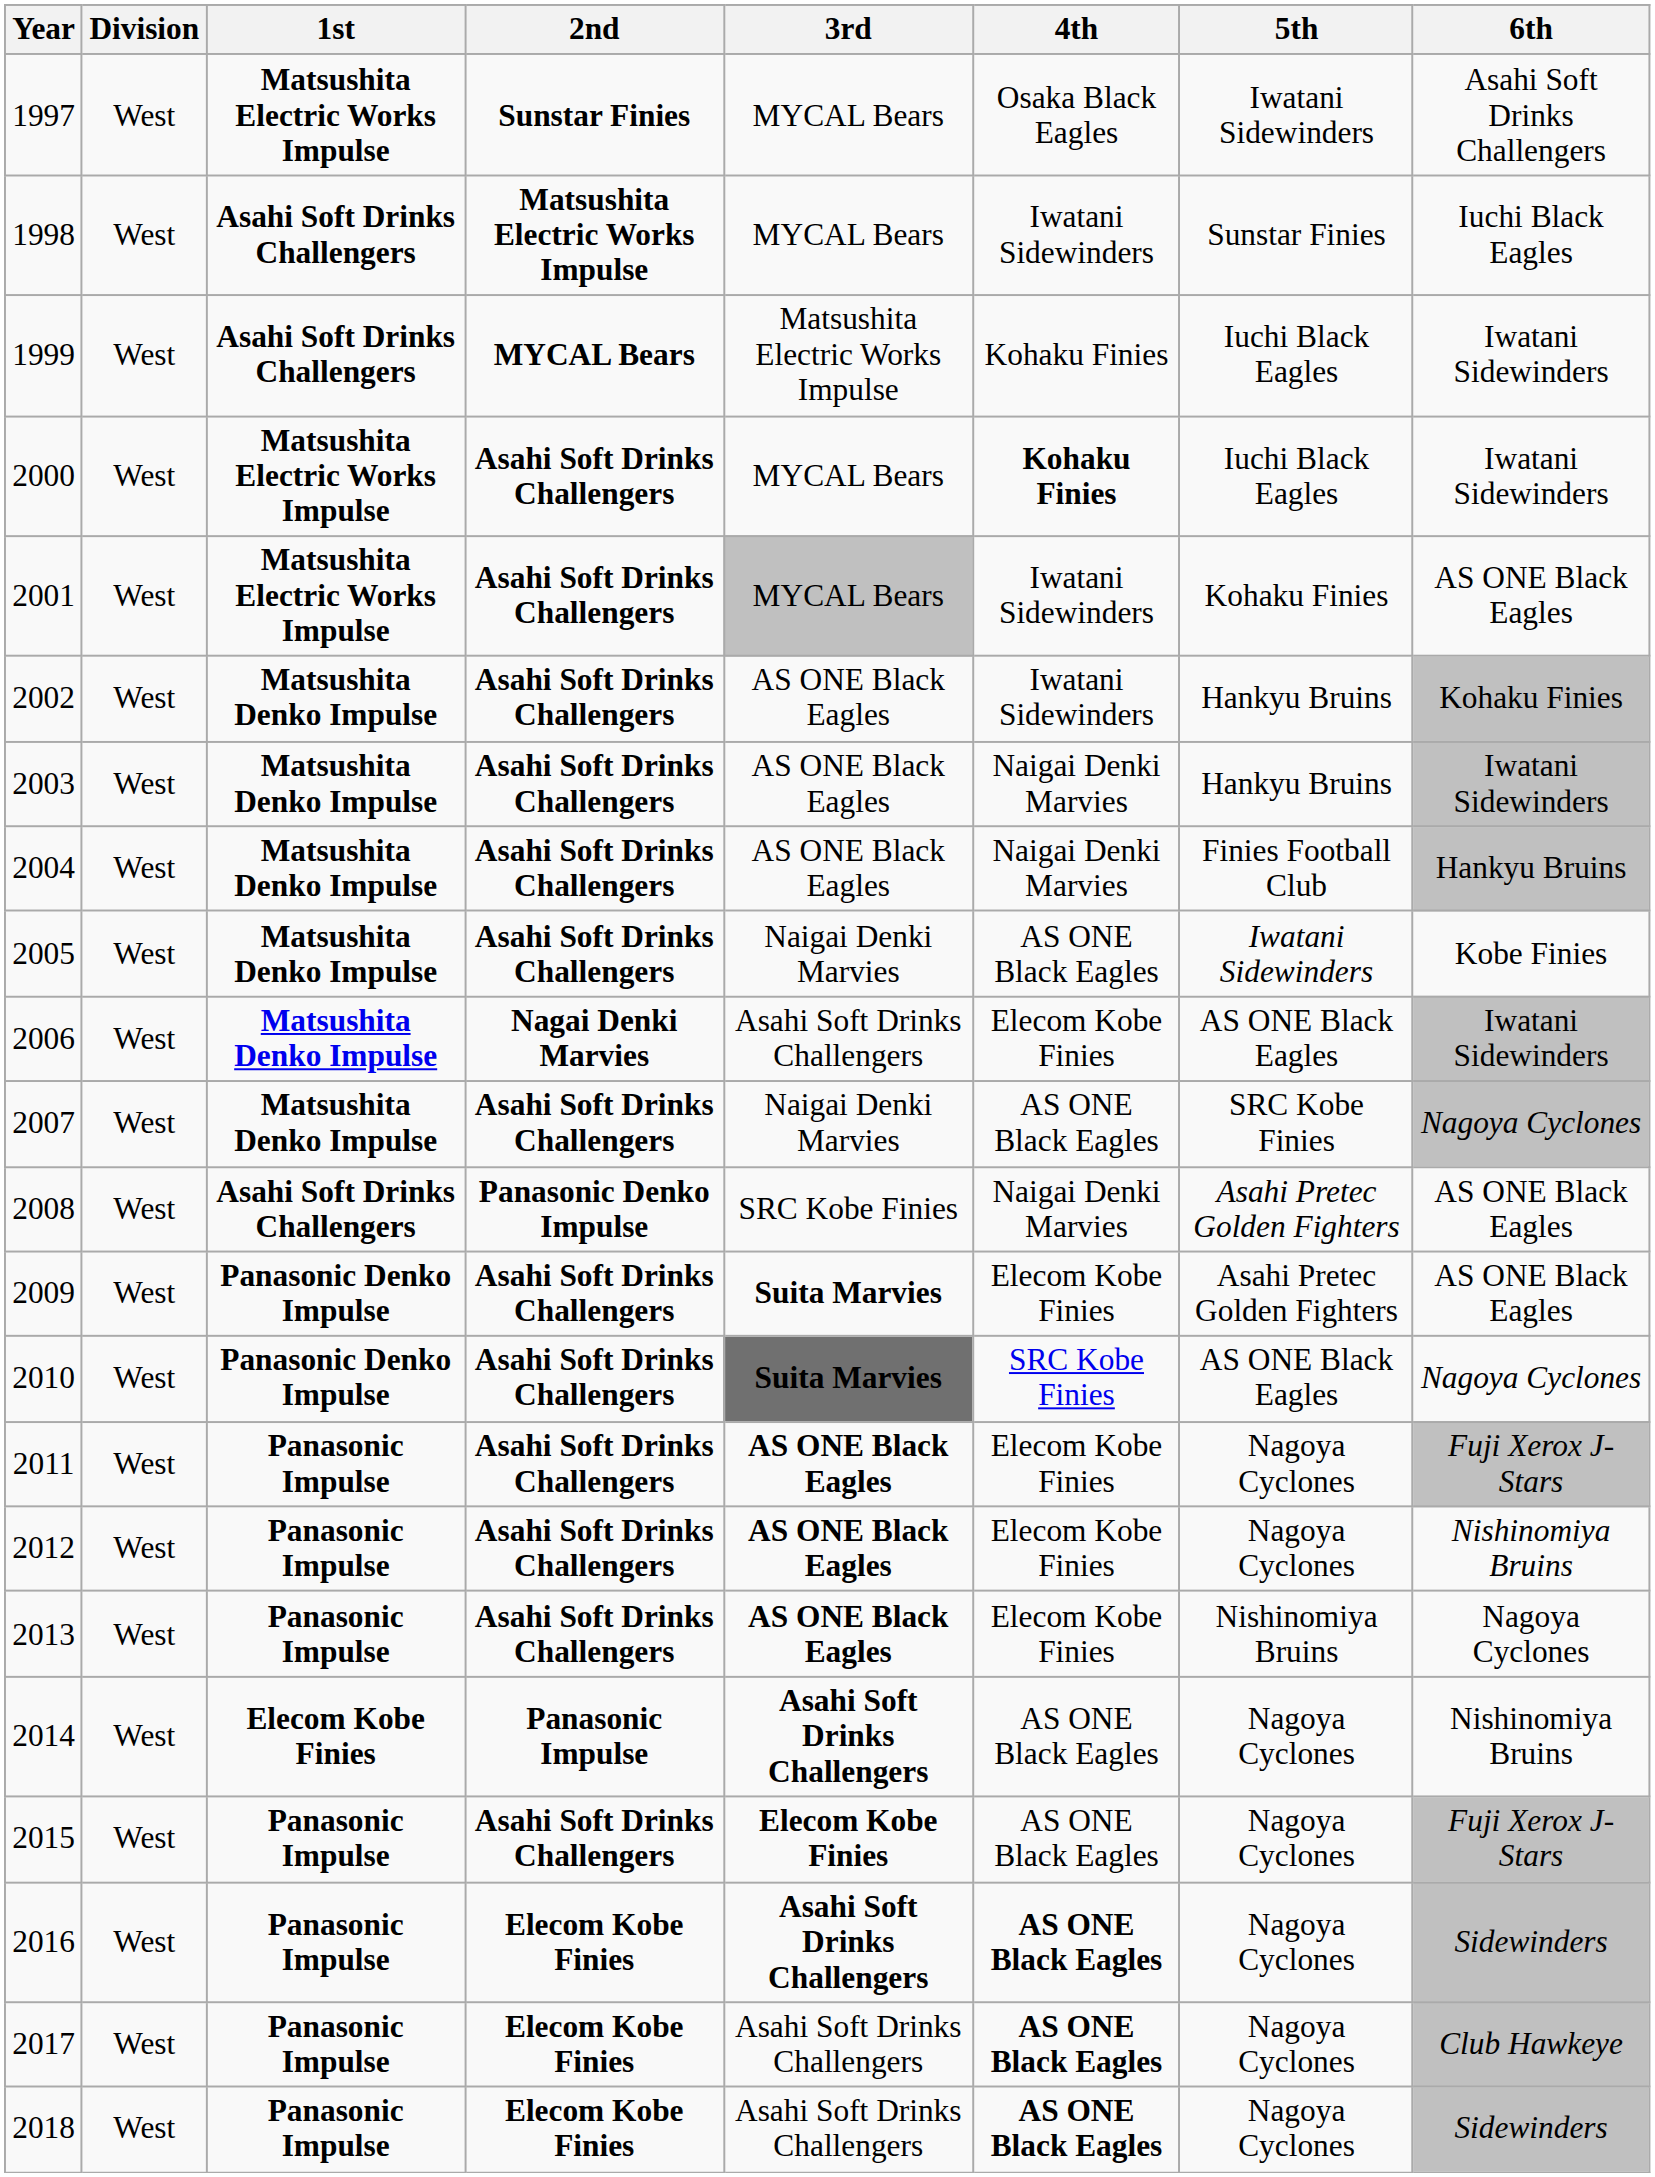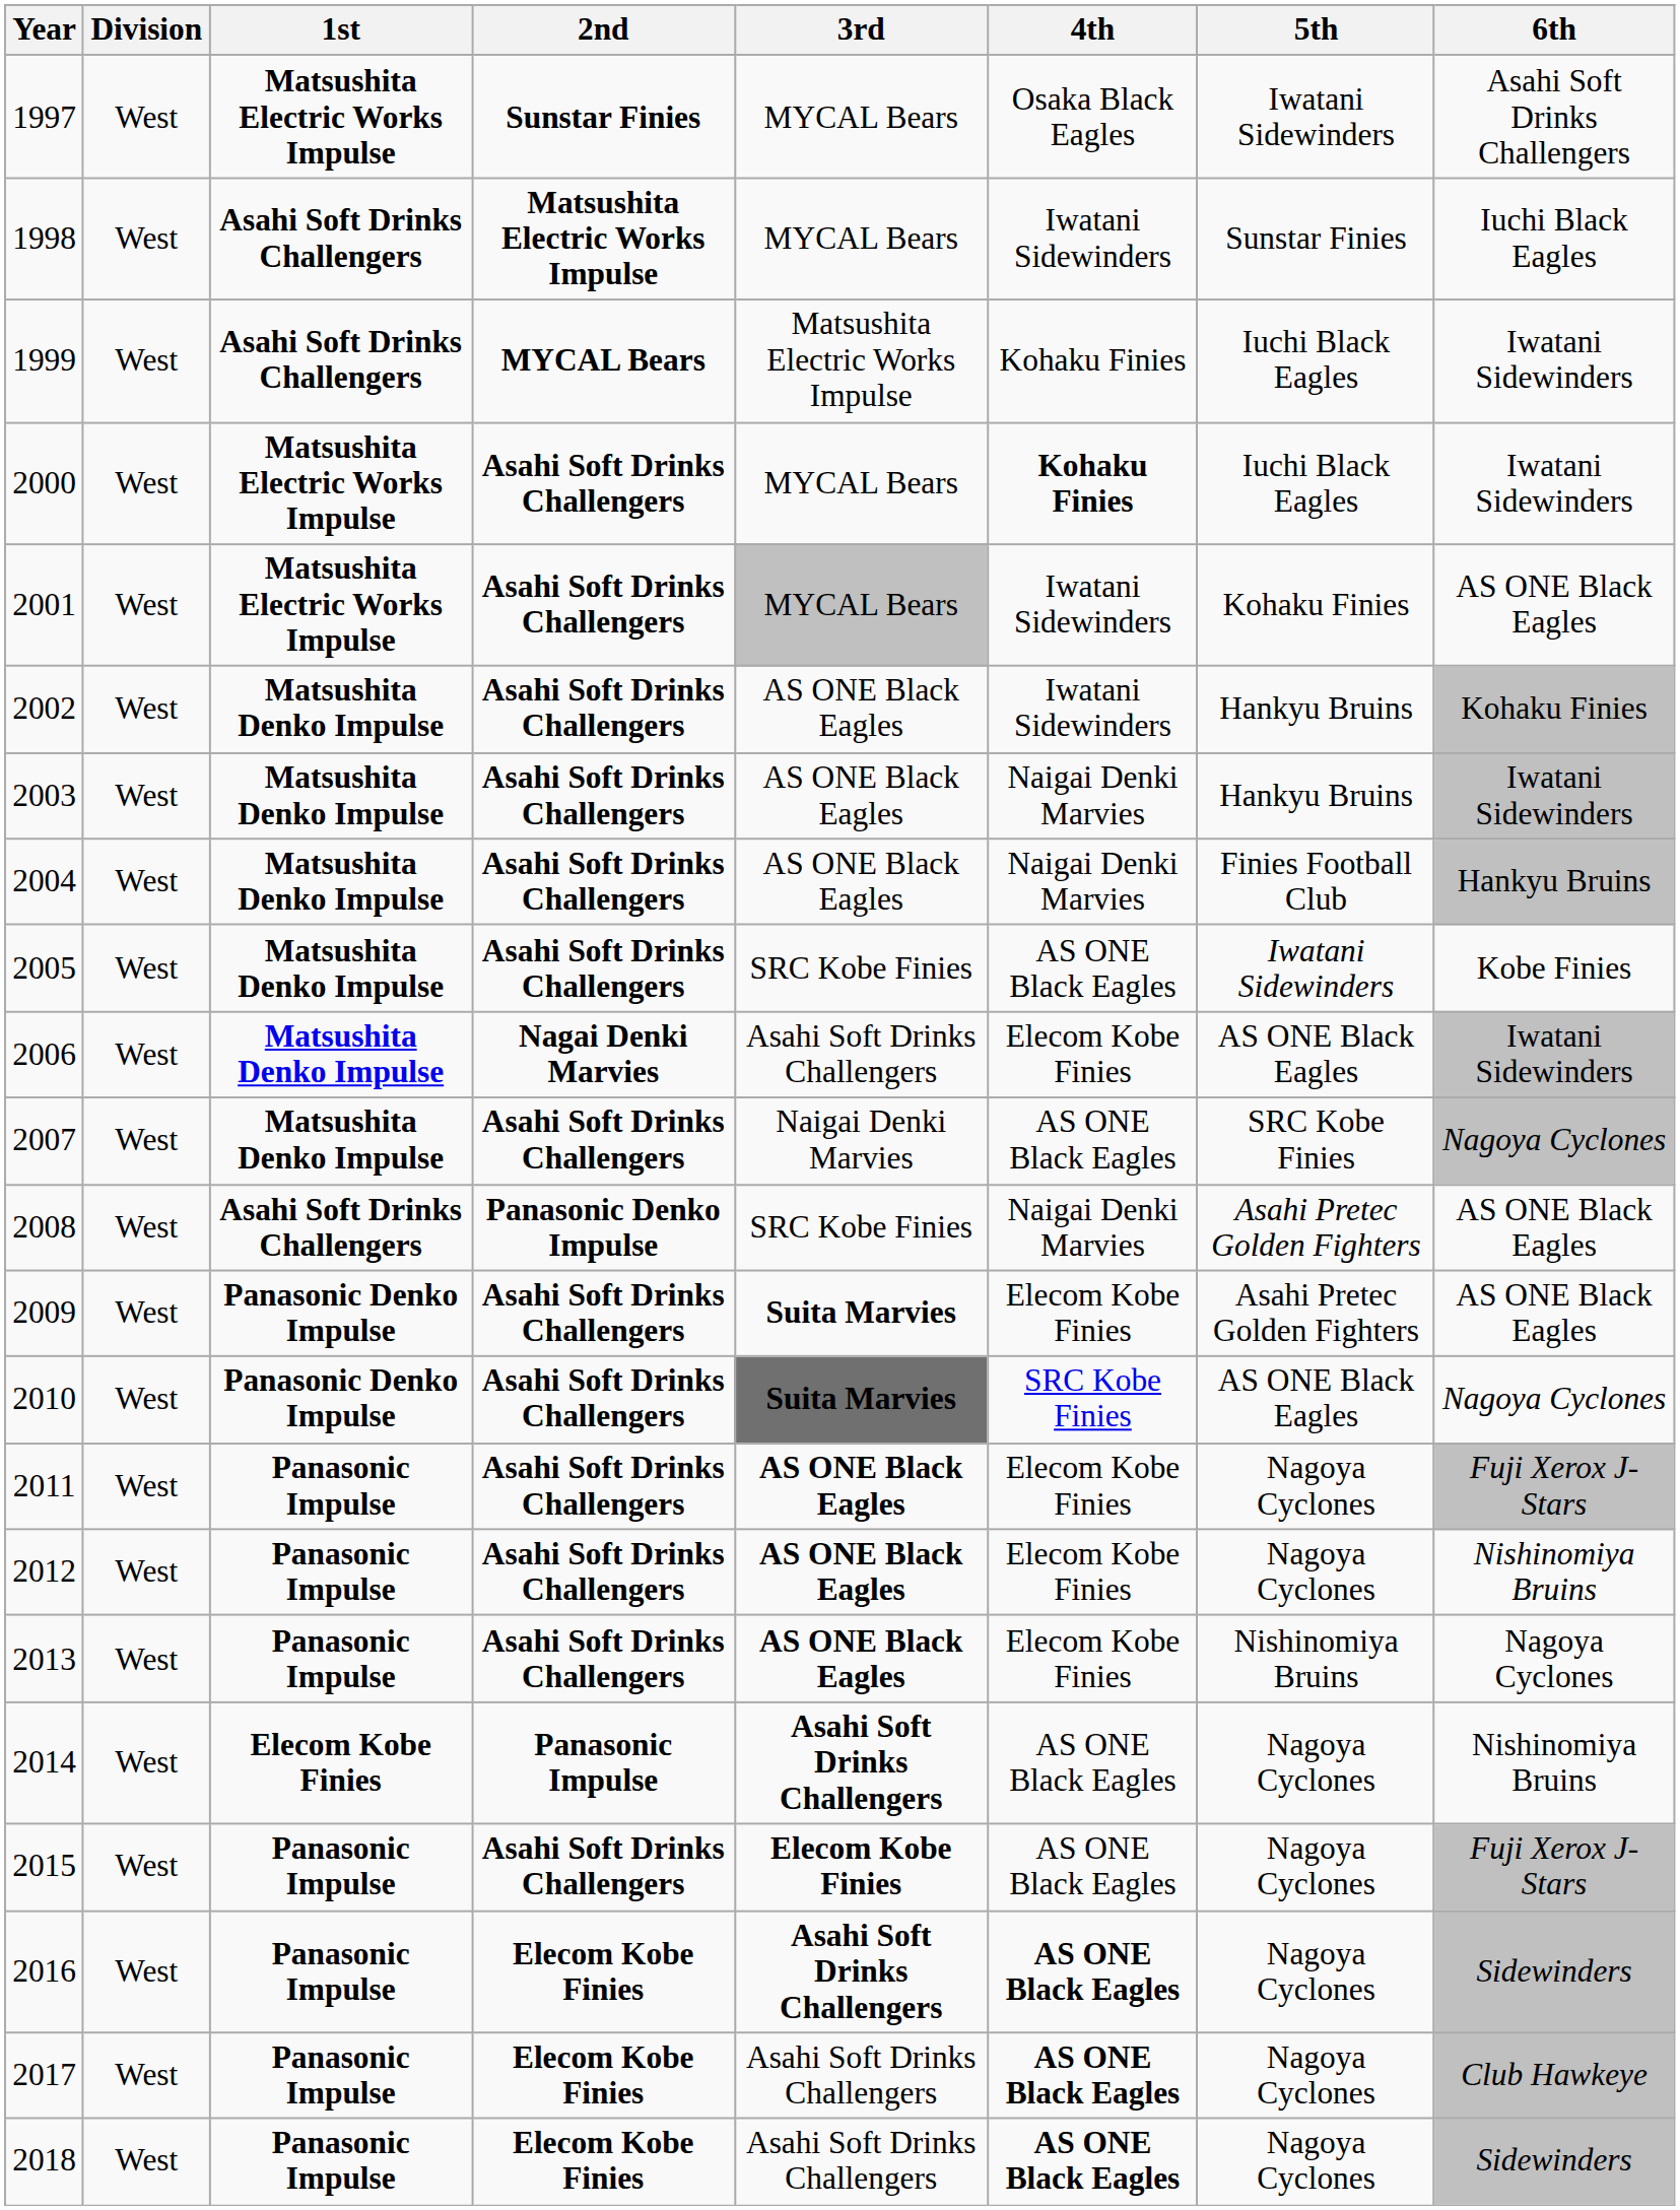 <table class="wikitable" style="text-align:center;width:95%">
 <tr>
 <th>Year</th>
 <th>Division</th>
 <th>1st</th>
 <th>2nd</th>
 <th>3rd</th>
 <th>4th</th>
 <th>5th</th>
 <th>6th</th>
 </tr>
 <tr>
 <td>1997</td>
 <td>West</td>
 <td><strong>Matsushita Electric Works Impulse</strong></td>
 <td><strong>Sunstar Finies</strong></td>
 <td>MYCAL Bears</td>
 <td>Osaka Black Eagles</td>
 <td>Iwatani Sidewinders</td>
 <td>Asahi Soft Drinks Challengers</td>
 </tr>
 <tr>
 <td>1998</td>
 <td>West</td>
 <td><strong>Asahi Soft Drinks Challengers</strong></td>
 <td><strong>Matsushita Electric Works Impulse</strong></td>
 <td>MYCAL Bears</td>
 <td>Iwatani Sidewinders</td>
 <td>Sunstar Finies</td>
 <td>Iuchi Black Eagles</td>
 </tr>
 <tr>
 <td>1999</td>
 <td>West</td>
 <td><strong>Asahi Soft Drinks Challengers</strong></td>
 <td><strong>MYCAL Bears</strong></td>
 <td>Matsushita Electric Works Impulse</td>
 <td>Kohaku Finies</td>
 <td>Iuchi Black Eagles</td>
 <td>Iwatani Sidewinders</td>
 </tr>
 <tr>
 <td>2000</td>
 <td>West</td>
 <td><strong>Matsushita Electric Works Impulse</strong></td>
 <td><strong>Asahi Soft Drinks Challengers</strong></td>
 <td>MYCAL Bears</td>
 <td><strong>Kohaku Finies</strong></td>
 <td>Iuchi Black Eagles</td>
 <td>Iwatani Sidewinders</td>
 </tr>
 <tr>
 <td>2001</td>
 <td>West</td>
 <td><strong>Matsushita Electric Works Impulse</strong></td>
 <td><strong>Asahi Soft Drinks Challengers</strong></td>
 <td style="background-color:#C0C0C0">MYCAL Bears</td>
 <td>Iwatani Sidewinders</td>
 <td>Kohaku Finies</td>
 <td>AS ONE Black Eagles</td>
 </tr>
 <tr>
 <td>2002</td>
 <td>West</td>
 <td><strong>Matsushita Denko Impulse</strong></td>
 <td><strong>Asahi Soft Drinks Challengers</strong></td>
 <td>AS ONE Black Eagles</td>
 <td>Iwatani Sidewinders</td>
 <td>Hankyu Bruins</td>
 <td style="background-color:#C0C0C0">Kohaku Finies</td>
 </tr>
 <tr>
 <td>2003</td>
 <td>West</td>
 <td><strong>Matsushita Denko Impulse</strong></td>
 <td><strong>Asahi Soft Drinks Challengers</strong></td>
 <td>AS ONE Black Eagles</td>
 <td>Naigai Denki Marvies</td>
 <td>Hankyu Bruins</td>
 <td style="background-color:#C0C0C0">Iwatani Sidewinders</td>
 </tr>
 <tr>
 <td>2004</td>
 <td>West</td>
 <td><strong>Matsushita Denko Impulse</strong></td>
 <td><strong>Asahi Soft Drinks Challengers</strong></td>
 <td>AS ONE Black Eagles</td>
 <td>Naigai Denki Marvies</td>
 <td>Finies Football Club</td>
 <td style="background-color:#C0C0C0">Hankyu Bruins</td>
 </tr>
 <tr>
 <td>2005</td>
 <td>West</td>
 <td><strong>Matsushita Denko Impulse</strong></td>
 <td><strong>Asahi Soft Drinks Challengers</strong></td>
-<td>Naigai Denki Marvies</td>
+<td>SRC Kobe Finies</td>
 <td>AS ONE Black Eagles</td>
 <td><em>Iwatani Sidewinders</em></td>
 <td>Kobe Finies</td>
 </tr>
 <tr>
 <td>2006</td>
 <td>West</td>
 <td><strong><a href='#'>Matsushita Denko Impulse</a></strong></td>
 <td><strong>Nagai Denki Marvies</strong></td>
 <td>Asahi Soft Drinks Challengers</td>
 <td>Elecom Kobe Finies</td>
 <td>AS ONE Black Eagles</td>
 <td style="background-color:#C0C0C0">Iwatani Sidewinders</td>
 </tr>
 <tr>
 <td>2007</td>
 <td>West</td>
 <td><strong>Matsushita Denko Impulse</strong></td>
 <td><strong>Asahi Soft Drinks Challengers</strong></td>
 <td>Naigai Denki Marvies</td>
 <td>AS ONE Black Eagles</td>
 <td>SRC Kobe Finies</td>
 <td style="background-color:#C0C0C0"><em>Nagoya Cyclones</em></td>
 </tr>
 <tr>
 <td>2008</td>
 <td>West</td>
 <td><strong>Asahi Soft Drinks Challengers</strong></td>
 <td><strong>Panasonic Denko Impulse</strong></td>
 <td>SRC Kobe Finies</td>
 <td>Naigai Denki Marvies</td>
 <td><em>Asahi Pretec Golden Fighters</em></td>
 <td>AS ONE Black Eagles</td>
 </tr>
 <tr>
 <td>2009</td>
 <td>West</td>
 <td><strong>Panasonic Denko Impulse</strong></td>
 <td><strong>Asahi Soft Drinks Challengers</strong></td>
 <td><strong>Suita Marvies</strong></td>
 <td>Elecom Kobe Finies</td>
 <td>Asahi Pretec Golden Fighters</td>
 <td>AS ONE Black Eagles</td>
 </tr>
 <tr>
 <td>2010</td>
 <td>West</td>
 <td><strong>Panasonic Denko Impulse</strong></td>
 <td><strong>Asahi Soft Drinks Challengers</strong></td>
 <td style="background-color:#707070"><strong>Suita Marvies</strong></td>
 <td><a href='#'>SRC Kobe Finies</a></td>
 <td>AS ONE Black Eagles</td>
 <td><em>Nagoya Cyclones</em></td>
 </tr>
 <tr>
 <td>2011</td>
 <td>West</td>
 <td><strong>Panasonic Impulse</strong></td>
 <td><strong>Asahi Soft Drinks Challengers</strong></td>
 <td><strong>AS ONE Black Eagles</strong></td>
 <td>Elecom Kobe Finies</td>
 <td>Nagoya Cyclones</td>
 <td style="background-color:#C0C0C0"><em>Fuji Xerox J-Stars</em></td>
 </tr>
 <tr>
 <td>2012</td>
 <td>West</td>
 <td><strong>Panasonic Impulse</strong></td>
 <td><strong>Asahi Soft Drinks Challengers</strong></td>
 <td><strong>AS ONE Black Eagles</strong></td>
 <td>Elecom Kobe Finies</td>
 <td>Nagoya Cyclones</td>
 <td><em>Nishinomiya Bruins</em></td>
 </tr>
 <tr>
 <td>2013</td>
 <td>West</td>
 <td><strong>Panasonic Impulse</strong></td>
 <td><strong>Asahi Soft Drinks Challengers</strong></td>
 <td><strong>AS ONE Black Eagles</strong></td>
 <td>Elecom Kobe Finies</td>
 <td>Nishinomiya Bruins</td>
 <td>Nagoya Cyclones</td>
 </tr>
 <tr>
 <td>2014</td>
 <td>West</td>
 <td><strong>Elecom Kobe Finies</strong></td>
 <td><strong>Panasonic Impulse</strong></td>
 <td><strong>Asahi Soft Drinks Challengers</strong></td>
 <td>AS ONE Black Eagles</td>
 <td>Nagoya Cyclones</td>
 <td>Nishinomiya Bruins</td>
 </tr>
 <tr>
 <td>2015</td>
 <td>West</td>
 <td><strong>Panasonic Impulse</strong></td>
 <td><strong>Asahi Soft Drinks Challengers</strong></td>
 <td><strong>Elecom Kobe Finies</strong></td>
 <td>AS ONE Black Eagles</td>
 <td>Nagoya Cyclones</td>
 <td style="background-color:#C0C0C0"><em>Fuji Xerox J-Stars</em></td>
 </tr>
 <tr>
 <td>2016</td>
 <td>West</td>
 <td><strong>Panasonic Impulse</strong></td>
 <td><strong>Elecom Kobe Finies</strong></td>
 <td><strong>Asahi Soft Drinks Challengers</strong></td>
 <td><strong>AS ONE Black Eagles</strong></td>
 <td>Nagoya Cyclones</td>
 <td style="background-color:#C0C0C0"><em>Sidewinders</em></td>
 </tr>
 <tr>
 <td>2017</td>
 <td>West</td>
 <td><strong>Panasonic Impulse</strong></td>
 <td><strong>Elecom Kobe Finies</strong></td>
 <td>Asahi Soft Drinks Challengers</td>
 <td><strong>AS ONE Black Eagles</strong></td>
 <td>Nagoya Cyclones</td>
 <td style="background-color:#C0C0C0"><em>Club Hawkeye</em></td>
 </tr>
 <tr>
 <td>2018</td>
 <td>West</td>
 <td><strong>Panasonic Impulse</strong></td>
 <td><strong>Elecom Kobe Finies</strong></td>
 <td>Asahi Soft Drinks Challengers</td>
 <td><strong>AS ONE Black Eagles</strong></td>
 <td>Nagoya Cyclones</td>
 <td style="background-color:#C0C0C0"><em>Sidewinders</em></td>
 </tr>
 </table>
